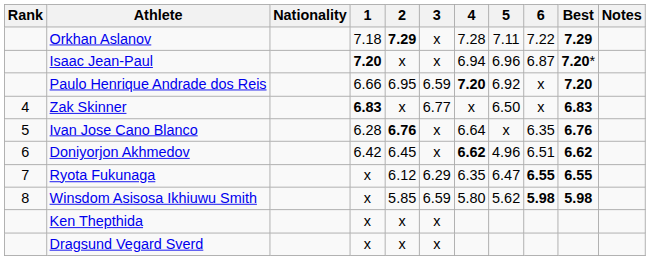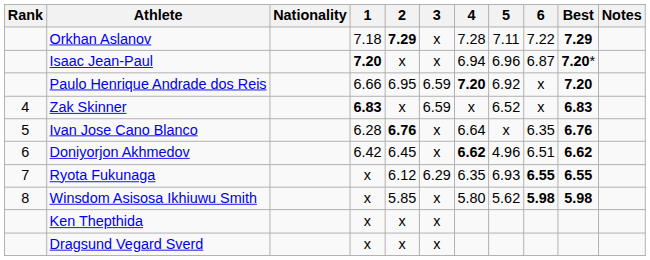 <table class="wikitable sortable" style="text-align:center">
 <tr>
 <th>Rank</th>
 <th>Athlete</th>
 <th>Nationality</th>
 <th>1</th>
 <th>2</th>
 <th>3</th>
 <th>4</th>
 <th>5</th>
 <th>6</th>
 <th>Best</th>
 <th>Notes</th>
 </tr>
 <tr>
 <td></td>
 <td align="left"><a href='#'>Orkhan Aslanov</a></td>
 <td align="left"></td>
 <td>7.18</td>
 <td><strong>7.29</strong></td>
 <td>x</td>
 <td>7.28</td>
 <td>7.11</td>
 <td>7.22</td>
 <td><strong>7.29</strong></td>
 <td></td>
 </tr>
 <tr>
 <td></td>
 <td align="left"><a href='#'>Isaac Jean-Paul</a></td>
 <td align="left"></td>
 <td><strong>7.20</strong></td>
 <td>x</td>
 <td>x</td>
 <td>6.94</td>
 <td>6.96</td>
 <td>6.87</td>
 <td><strong>7.20</strong>*</td>
 <td></td>
 </tr>
 <tr>
 <td></td>
 <td align="left"><a href='#'>Paulo Henrique Andrade dos Reis</a></td>
 <td align="left"></td>
 <td>6.66</td>
 <td>6.95</td>
 <td>6.59</td>
 <td><strong>7.20</strong></td>
 <td>6.92</td>
 <td>x</td>
 <td><strong>7.20</strong></td>
 <td></td>
 </tr>
 <tr>
 <td>4</td>
 <td align="left"><a href='#'>Zak Skinner</a></td>
 <td align="left"></td>
 <td><strong>6.83</strong></td>
 <td>x</td>
-<td>6.77</td>
+<td>6.59</td>
 <td>x</td>
-<td>6.50</td>
+<td>6.52</td>
 <td>x</td>
 <td><strong>6.83</strong></td>
 <td></td>
 </tr>
 <tr>
 <td>5</td>
 <td align="left"><a href='#'>Ivan Jose Cano Blanco</a></td>
 <td align="left"></td>
 <td>6.28</td>
 <td><strong>6.76</strong></td>
 <td>x</td>
 <td>6.64</td>
 <td>x</td>
 <td>6.35</td>
 <td><strong>6.76</strong></td>
 <td></td>
 </tr>
 <tr>
 <td>6</td>
 <td align="left"><a href='#'>Doniyorjon Akhmedov</a></td>
 <td align="left"></td>
 <td>6.42</td>
 <td>6.45</td>
 <td>x</td>
 <td><strong>6.62</strong></td>
 <td>4.96</td>
 <td>6.51</td>
 <td><strong>6.62</strong></td>
 <td></td>
 </tr>
 <tr>
 <td>7</td>
 <td align="left"><a href='#'>Ryota Fukunaga</a></td>
 <td align="left"></td>
 <td>x</td>
 <td>6.12</td>
 <td>6.29</td>
 <td>6.35</td>
-<td>6.47</td>
+<td>6.93</td>
 <td><strong>6.55</strong></td>
 <td><strong>6.55</strong></td>
 <td></td>
 </tr>
 <tr>
 <td>8</td>
 <td align="left"><a href='#'>Winsdom Asisosa Ikhiuwu Smith</a></td>
 <td align="left"></td>
 <td>x</td>
 <td>5.85</td>
-<td>6.59</td>
+<td>x</td>
 <td>5.80</td>
 <td>5.62</td>
 <td><strong>5.98</strong></td>
 <td><strong>5.98</strong></td>
 <td></td>
 </tr>
 <tr>
 <td></td>
 <td align="left"><a href='#'>Ken Thepthida</a></td>
 <td align="left"></td>
 <td>x</td>
 <td>x</td>
 <td>x</td>
 <td></td>
 <td></td>
 <td></td>
 <td></td>
 <td></td>
 </tr>
 <tr>
 <td></td>
 <td align="left"><a href='#'>Dragsund Vegard Sverd</a></td>
 <td align="left"></td>
 <td>x</td>
 <td>x</td>
 <td>x</td>
 <td></td>
 <td></td>
 <td></td>
 <td></td>
 <td></td>
 </tr>
 </table>
